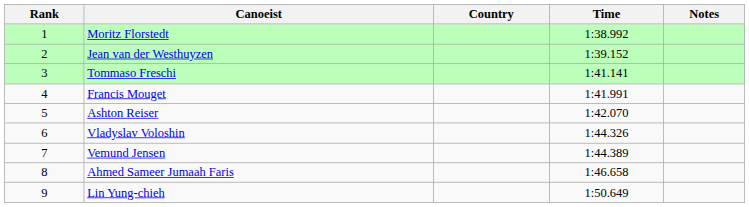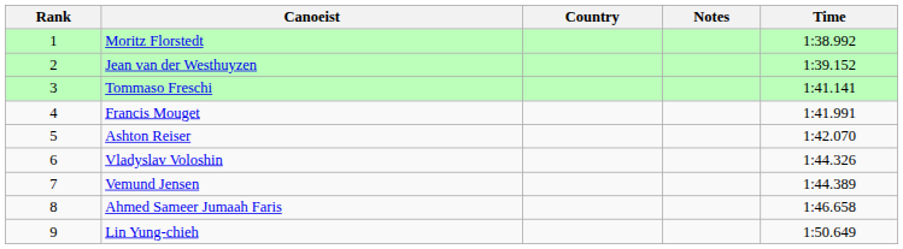 <table class="wikitable" style="text-align:center;width: 60%">
 <tr>
 <th>Rank</th>
 <th>Canoeist</th>
 <th>Country</th>
+<th>Notes</th>
 <th>Time</th>
-<th>Notes</th>
 </tr>
 <tr bgcolor=bbffbb>
 <td>1</td>
 <td align="left"><a href='#'>Moritz Florstedt</a></td>
 <td align="left"></td>
+<td></td>
 <td>1:38.992</td>
-<td></td>
 </tr>
 <tr bgcolor=bbffbb>
 <td>2</td>
 <td align="left"><a href='#'>Jean van der Westhuyzen</a></td>
 <td align="left"></td>
+<td></td>
 <td>1:39.152</td>
-<td></td>
 </tr>
 <tr bgcolor=bbffbb>
 <td>3</td>
 <td align="left"><a href='#'>Tommaso Freschi</a></td>
 <td align="left"></td>
+<td></td>
 <td>1:41.141</td>
-<td></td>
 </tr>
 <tr>
 <td>4</td>
 <td align="left"><a href='#'>Francis Mouget</a></td>
 <td align="left"></td>
+<td></td>
 <td>1:41.991</td>
-<td></td>
 </tr>
 <tr>
 <td>5</td>
 <td align="left"><a href='#'>Ashton Reiser</a></td>
 <td align="left"></td>
+<td></td>
 <td>1:42.070</td>
-<td></td>
 </tr>
 <tr>
 <td>6</td>
 <td align="left"><a href='#'>Vladyslav Voloshin</a></td>
 <td align="left"></td>
+<td></td>
 <td>1:44.326</td>
-<td></td>
 </tr>
 <tr>
 <td>7</td>
 <td align="left"><a href='#'>Vemund Jensen</a></td>
 <td align="left"></td>
+<td></td>
 <td>1:44.389</td>
-<td></td>
 </tr>
 <tr>
 <td>8</td>
 <td align="left"><a href='#'>Ahmed Sameer Jumaah Faris</a></td>
 <td align="left"></td>
+<td></td>
 <td>1:46.658</td>
-<td></td>
 </tr>
 <tr>
 <td>9</td>
 <td align="left"><a href='#'>Lin Yung-chieh</a></td>
 <td align="left"></td>
+<td></td>
 <td>1:50.649</td>
-<td></td>
 </tr>
 </table>
